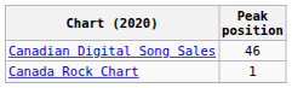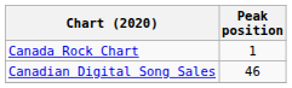 <table class="wikitable sortable">
 <tr>
 <th>Chart (2020)</th>
 <th>Peak<br>position</th>
 </tr>
 <tr>
+<td><a href='#'>Canada Rock Chart</a></td>
+<td align="center">1</td>
+</tr>
+<tr>
 <td><a href='#'>Canadian Digital Song Sales</a></td>
 <td align="center">46</td>
 </tr>
 <tr>
-<td><a href='#'>Canada Rock Chart</a></td>
-<td align="center">1</td>
-</tr>
-<tr>
 </tr>
 </table>
